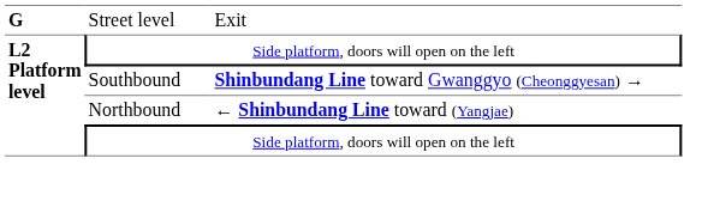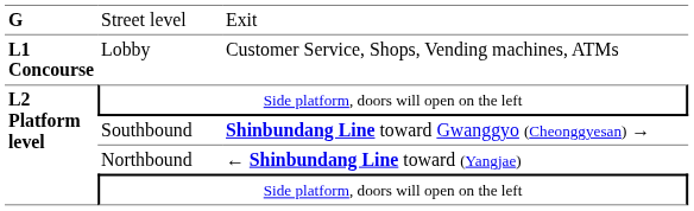 <table table border=0 cellspacing=0 cellpadding=3>
 <tr>
 <td style="border-top:solid 1px gray;" width=50 valign=top><strong>G</strong></td>
 <td style="border-top:solid 1px gray;" width=100 valign=top>Street level</td>
 <td style="border-top:solid 1px gray;" width=390 valign=top>Exit</td>
+</tr>
+<tr>
+<td style="border-top:solid 1px gray;" valign=top width=50><strong>L1<br>Concourse</strong></td>
+<td style="border-top:solid 1px gray;" valign=top width=100>Lobby</td>
+<td style="border-top:solid 1px gray;" valign=top width=390>Customer Service, Shops, Vending machines, ATMs</td>
 </tr>
 <tr>
 <td style="border-top:solid 1px gray;border-bottom:solid 1px gray;" width=50 rowspan=4 valign=top><strong>L2<br>Platform level</strong></td>
 <td style="border-top:solid 1px gray;border-right:solid 2px black;border-left:solid 2px black;border-bottom:solid 2px black;text-align:center;" colspan=2><small><a href='#'>Side platform</a>, doors will open on the left </small></td>
 </tr>
 <tr>
 <td>Southbound</td>
 <td> <a href='#'><span><strong>Shinbundang Line</strong></span></a> toward <a href='#'>Gwanggyo</a> <small>(<a href='#'>Cheonggyesan</a>)</small> →</td>
 </tr>
 <tr>
 <td style="border-bottom:solid 0px gray;border-top:solid 1px gray;" width=100>Northbound</td>
 <td style="border-bottom:solid 0px gray;border-top:solid 1px gray;" width=390>← <a href='#'><span><strong>Shinbundang Line</strong></span></a> toward  <small>(<a href='#'>Yangjae</a>)</small></td>
 </tr>
 <tr>
 <td style="border-top:solid 2px black;border-right:solid 2px black;border-left:solid 2px black;border-bottom:solid 1px gray;text-align:center;" colspan=2><small><a href='#'>Side platform</a>, doors will open on the left </small></td>
 </tr>
 </table>
